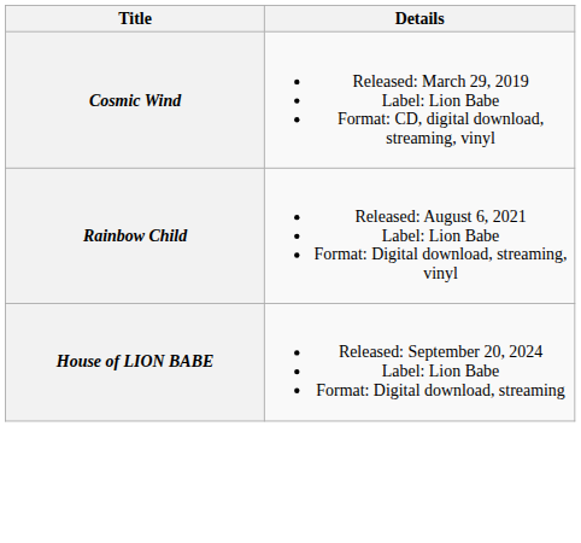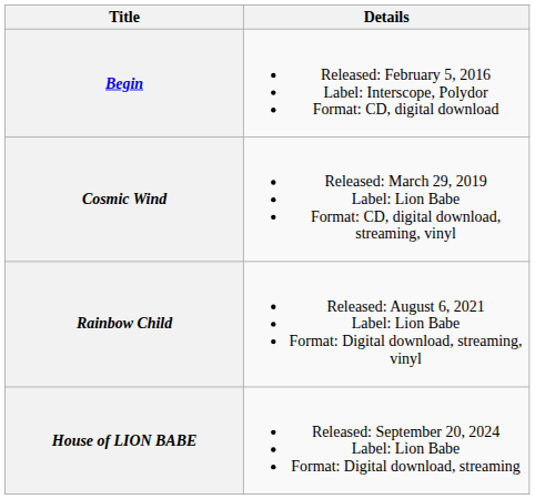 <table class="wikitable plainrowheaders" style="text-align:center;">
 <tr>
 <th scope="col" style="width:15em;">Title</th>
 <th scope="col" style="width:18em;">Details</th>
+</tr>
+<tr>
+<th scope="row"><em><a href='#'>Begin</a></em></th>
+<td><br><ul><li>Released: February 5, 2016</li><li>Label: Interscope, Polydor</li><li>Format: CD, digital download</li></ul></td>
 </tr>
 <tr>
 <th scope="row"><em>Cosmic Wind</em></th>
 <td><br><ul><li>Released: March 29, 2019</li><li>Label: Lion Babe</li><li>Format: CD, digital download, streaming, vinyl</li></ul></td>
 </tr>
 <tr>
 <th scope="row"><em>Rainbow Child</em></th>
 <td><br><ul><li>Released: August 6, 2021</li><li>Label: Lion Babe</li><li>Format: Digital download, streaming, vinyl</li></ul></td>
 </tr>
 <tr>
 <th scope="row"><em>House of LION BABE</em></th>
 <td><br><ul><li>Released: September 20, 2024</li><li>Label: Lion Babe</li><li>Format: Digital download, streaming</li></ul></td>
 </tr>
 </table>
